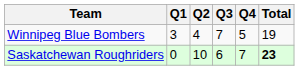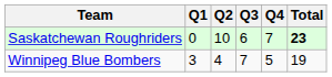 <table class="wikitable">
 <tr>
 <th>Team</th>
 <th>Q1</th>
 <th>Q2</th>
 <th>Q3</th>
 <th>Q4</th>
 <th>Total</th>
 </tr>
+<tr style="background-color:#DDFFDD">
+<td><a href='#'>Saskatchewan Roughriders</a></td>
+<td>0</td>
+<td>10</td>
+<td>6</td>
+<td>7</td>
+<td><strong>23</strong></td>
+</tr>
 <tr>
 <td><a href='#'>Winnipeg Blue Bombers</a></td>
 <td>3</td>
 <td>4</td>
 <td>7</td>
 <td>5</td>
 <td>19</td>
 </tr>
-<tr style="background-color:#DDFFDD">
-<td><a href='#'>Saskatchewan Roughriders</a></td>
-<td>0</td>
-<td>10</td>
-<td>6</td>
-<td>7</td>
-<td><strong>23</strong></td>
-</tr>
 </table>
